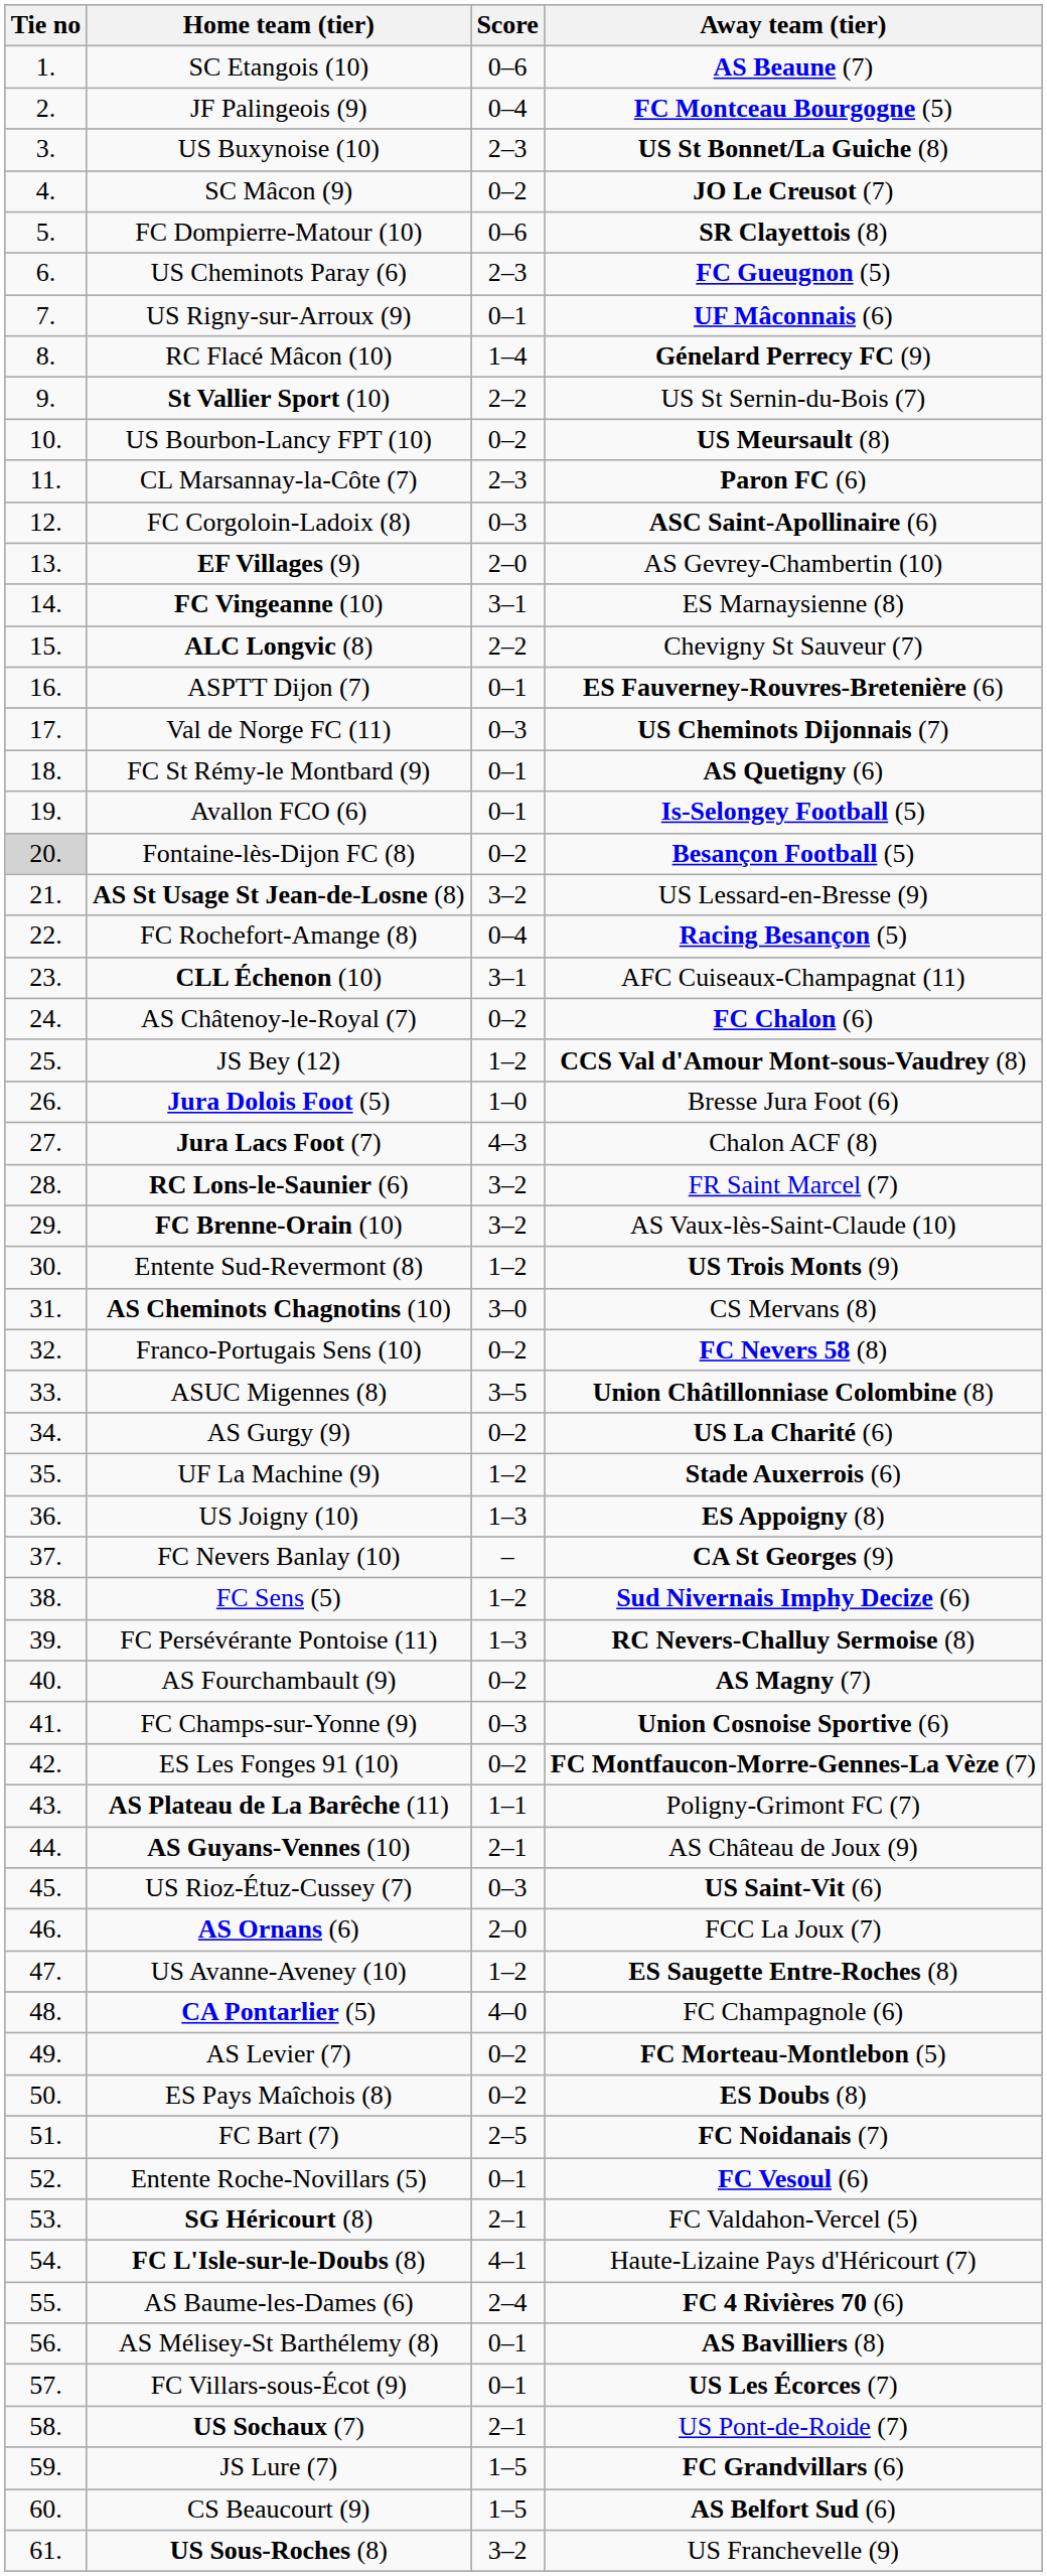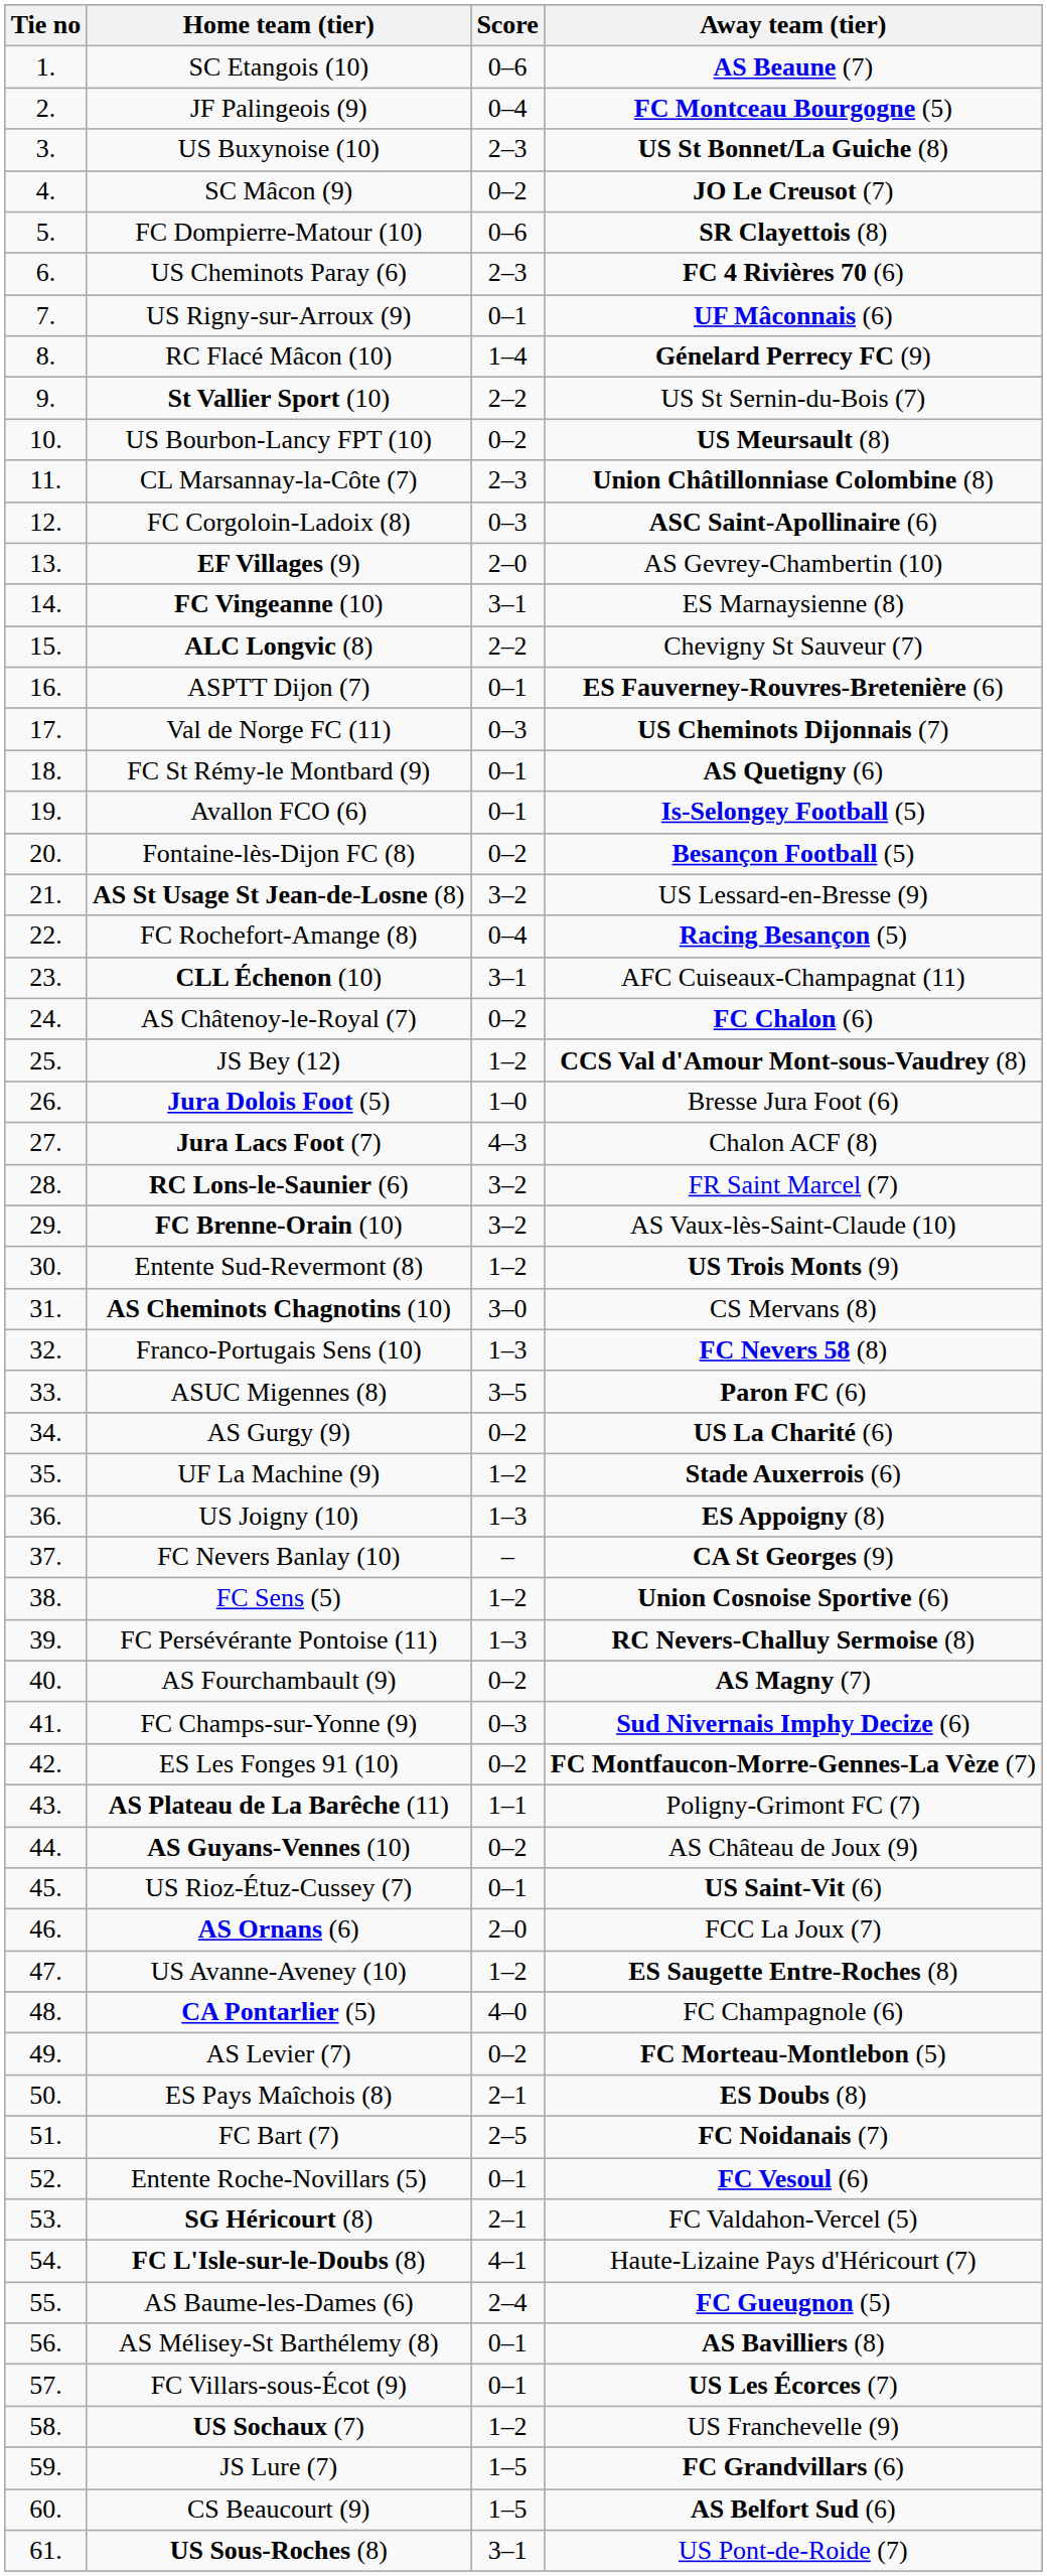 <table class="wikitable" style="text-align: center">
 <tr>
 <th>Tie no</th>
 <th>Home team (tier)</th>
 <th>Score</th>
 <th>Away team (tier)</th>
 </tr>
 <tr>
 <td>1.</td>
 <td>SC Etangois (10)</td>
 <td>0–6</td>
 <td><strong><a href='#'>AS Beaune</a></strong> (7)</td>
 </tr>
 <tr>
 <td>2.</td>
 <td>JF Palingeois (9)</td>
 <td>0–4</td>
 <td><strong><a href='#'>FC Montceau Bourgogne</a></strong> (5)</td>
 </tr>
 <tr>
 <td>3.</td>
 <td>US Buxynoise (10)</td>
 <td>2–3</td>
 <td><strong>US St Bonnet/La Guiche</strong> (8)</td>
 </tr>
 <tr>
 <td>4.</td>
 <td>SC Mâcon (9)</td>
 <td>0–2</td>
 <td><strong>JO Le Creusot</strong> (7)</td>
 </tr>
 <tr>
 <td>5.</td>
 <td>FC Dompierre-Matour (10)</td>
 <td>0–6</td>
 <td><strong>SR Clayettois</strong> (8)</td>
 </tr>
 <tr>
 <td>6.</td>
 <td>US Cheminots Paray (6)</td>
 <td>2–3</td>
-<td><strong><a href='#'>FC Gueugnon</a></strong> (5)</td>
+<td><strong>FC 4 Rivières 70</strong> (6)</td>
 </tr>
 <tr>
 <td>7.</td>
 <td>US Rigny-sur-Arroux (9)</td>
 <td>0–1</td>
 <td><strong><a href='#'>UF Mâconnais</a></strong> (6)</td>
 </tr>
 <tr>
 <td>8.</td>
 <td>RC Flacé Mâcon (10)</td>
 <td>1–4</td>
 <td><strong>Génelard Perrecy FC</strong> (9)</td>
 </tr>
 <tr>
 <td>9.</td>
 <td><strong>St Vallier Sport</strong> (10)</td>
 <td>2–2 </td>
 <td>US St Sernin-du-Bois (7)</td>
 </tr>
 <tr>
 <td>10.</td>
 <td>US Bourbon-Lancy FPT (10)</td>
 <td>0–2</td>
 <td><strong>US Meursault</strong> (8)</td>
 </tr>
 <tr>
 <td>11.</td>
 <td>CL Marsannay-la-Côte (7)</td>
 <td>2–3 </td>
-<td><strong>Paron FC</strong> (6)</td>
+<td><strong>Union Châtillonniase Colombine</strong> (8)</td>
 </tr>
 <tr>
 <td>12.</td>
 <td>FC Corgoloin-Ladoix (8)</td>
 <td>0–3</td>
 <td><strong>ASC Saint-Apollinaire</strong> (6)</td>
 </tr>
 <tr>
 <td>13.</td>
 <td><strong>EF Villages</strong> (9)</td>
 <td>2–0</td>
 <td>AS Gevrey-Chambertin (10)</td>
 </tr>
 <tr>
 <td>14.</td>
 <td><strong>FC Vingeanne</strong> (10)</td>
 <td>3–1</td>
 <td>ES Marnaysienne (8)</td>
 </tr>
 <tr>
 <td>15.</td>
 <td><strong>ALC Longvic</strong> (8)</td>
 <td>2–2 </td>
 <td>Chevigny St Sauveur (7)</td>
 </tr>
 <tr>
 <td>16.</td>
 <td>ASPTT Dijon (7)</td>
 <td>0–1</td>
 <td><strong>ES Fauverney-Rouvres-Bretenière</strong> (6)</td>
 </tr>
 <tr>
 <td>17.</td>
 <td>Val de Norge FC (11)</td>
 <td>0–3</td>
 <td><strong>US Cheminots Dijonnais</strong> (7)</td>
 </tr>
 <tr>
 <td>18.</td>
 <td>FC St Rémy-le Montbard (9)</td>
 <td>0–1</td>
 <td><strong>AS Quetigny</strong> (6)</td>
 </tr>
 <tr>
 <td>19.</td>
 <td>Avallon FCO (6)</td>
 <td>0–1</td>
 <td><strong><a href='#'>Is-Selongey Football</a></strong> (5)</td>
 </tr>
 <tr>
-<td style="background: lightgrey;">20.</td>
+<td>20.</td>
 <td>Fontaine-lès-Dijon FC (8)</td>
 <td>0–2</td>
 <td><strong><a href='#'>Besançon Football</a></strong> (5)</td>
 </tr>
 <tr>
 <td>21.</td>
 <td><strong>AS St Usage St Jean-de-Losne</strong> (8)</td>
 <td>3–2 </td>
 <td>US Lessard-en-Bresse (9)</td>
 </tr>
 <tr>
 <td>22.</td>
 <td>FC Rochefort-Amange (8)</td>
 <td>0–4</td>
 <td><strong><a href='#'>Racing Besançon</a></strong> (5)</td>
 </tr>
 <tr>
 <td>23.</td>
 <td><strong>CLL Échenon</strong> (10)</td>
 <td>3–1</td>
 <td>AFC Cuiseaux-Champagnat (11)</td>
 </tr>
 <tr>
 <td>24.</td>
 <td>AS Châtenoy-le-Royal (7)</td>
 <td>0–2</td>
 <td><strong><a href='#'>FC Chalon</a></strong> (6)</td>
 </tr>
 <tr>
 <td>25.</td>
 <td>JS Bey (12)</td>
 <td>1–2</td>
 <td><strong>CCS Val d'Amour Mont-sous-Vaudrey</strong> (8)</td>
 </tr>
 <tr>
 <td>26.</td>
 <td><strong><a href='#'>Jura Dolois Foot</a></strong> (5)</td>
 <td>1–0</td>
 <td>Bresse Jura Foot (6)</td>
 </tr>
 <tr>
 <td>27.</td>
 <td><strong>Jura Lacs Foot</strong> (7)</td>
 <td>4–3 </td>
 <td>Chalon ACF (8)</td>
 </tr>
 <tr>
 <td>28.</td>
 <td><strong>RC Lons-le-Saunier</strong> (6)</td>
 <td>3–2</td>
 <td><a href='#'>FR Saint Marcel</a> (7)</td>
 </tr>
 <tr>
 <td>29.</td>
 <td><strong>FC Brenne-Orain</strong> (10)</td>
 <td>3–2</td>
 <td>AS Vaux-lès-Saint-Claude (10)</td>
 </tr>
 <tr>
 <td>30.</td>
 <td>Entente Sud-Revermont (8)</td>
 <td>1–2 </td>
 <td><strong>US Trois Monts</strong> (9)</td>
 </tr>
 <tr>
 <td>31.</td>
 <td><strong>AS Cheminots Chagnotins</strong> (10)</td>
 <td>3–0</td>
 <td>CS Mervans (8)</td>
 </tr>
 <tr>
 <td>32.</td>
 <td>Franco-Portugais Sens (10)</td>
-<td>0–2</td>
+<td>1–3</td>
 <td><strong><a href='#'>FC Nevers 58</a></strong> (8)</td>
 </tr>
 <tr>
 <td>33.</td>
 <td>ASUC Migennes (8)</td>
 <td>3–5 </td>
-<td><strong>Union Châtillonniase Colombine</strong> (8)</td>
+<td><strong>Paron FC</strong> (6)</td>
 </tr>
 <tr>
 <td>34.</td>
 <td>AS Gurgy (9)</td>
 <td>0–2</td>
 <td><strong>US La Charité</strong> (6)</td>
 </tr>
 <tr>
 <td>35.</td>
 <td>UF La Machine (9)</td>
 <td>1–2</td>
 <td><strong>Stade Auxerrois</strong> (6)</td>
 </tr>
 <tr>
 <td>36.</td>
 <td>US Joigny (10)</td>
 <td>1–3 </td>
 <td><strong>ES Appoigny</strong> (8)</td>
 </tr>
 <tr>
 <td>37.</td>
 <td>FC Nevers Banlay (10)</td>
 <td>–</td>
 <td><strong>CA St Georges</strong> (9)</td>
 </tr>
 <tr>
 <td>38.</td>
 <td><a href='#'>FC Sens</a> (5)</td>
 <td>1–2</td>
-<td><strong><a href='#'>Sud Nivernais Imphy Decize</a></strong> (6)</td>
+<td><strong>Union Cosnoise Sportive</strong> (6)</td>
 </tr>
 <tr>
 <td>39.</td>
 <td>FC Persévérante Pontoise (11)</td>
 <td>1–3</td>
 <td><strong>RC Nevers-Challuy Sermoise</strong> (8)</td>
 </tr>
 <tr>
 <td>40.</td>
 <td>AS Fourchambault (9)</td>
 <td>0–2</td>
 <td><strong>AS Magny</strong> (7)</td>
 </tr>
 <tr>
 <td>41.</td>
 <td>FC Champs-sur-Yonne (9)</td>
 <td>0–3</td>
-<td><strong>Union Cosnoise Sportive</strong> (6)</td>
+<td><strong><a href='#'>Sud Nivernais Imphy Decize</a></strong> (6)</td>
 </tr>
 <tr>
 <td>42.</td>
 <td>ES Les Fonges 91 (10)</td>
 <td>0–2</td>
 <td><strong>FC Montfaucon-Morre-Gennes-La Vèze</strong> (7)</td>
 </tr>
 <tr>
 <td>43.</td>
 <td><strong>AS Plateau de La Barêche</strong> (11)</td>
 <td>1–1 </td>
 <td>Poligny-Grimont FC (7)</td>
 </tr>
 <tr>
 <td>44.</td>
 <td><strong>AS Guyans-Vennes</strong> (10)</td>
-<td>2–1</td>
+<td>0–2</td>
 <td>AS Château de Joux (9)</td>
 </tr>
 <tr>
 <td>45.</td>
 <td>US Rioz-Étuz-Cussey (7)</td>
-<td>0–3</td>
+<td>0–1</td>
 <td><strong>US Saint-Vit</strong> (6)</td>
 </tr>
 <tr>
 <td>46.</td>
 <td><strong><a href='#'>AS Ornans</a></strong> (6)</td>
 <td>2–0</td>
 <td>FCC La Joux (7)</td>
 </tr>
 <tr>
 <td>47.</td>
 <td>US Avanne-Aveney (10)</td>
 <td>1–2 </td>
 <td><strong>ES Saugette Entre-Roches</strong> (8)</td>
 </tr>
 <tr>
 <td>48.</td>
 <td><strong><a href='#'>CA Pontarlier</a></strong> (5)</td>
 <td>4–0</td>
 <td>FC Champagnole (6)</td>
 </tr>
 <tr>
 <td>49.</td>
 <td>AS Levier (7)</td>
 <td>0–2</td>
 <td><strong>FC Morteau-Montlebon</strong> (5)</td>
 </tr>
 <tr>
 <td>50.</td>
 <td>ES Pays Maîchois (8)</td>
-<td>0–2</td>
+<td>2–1</td>
 <td><strong>ES Doubs</strong> (8)</td>
 </tr>
 <tr>
 <td>51.</td>
 <td>FC Bart (7)</td>
 <td>2–5</td>
 <td><strong>FC Noidanais</strong> (7)</td>
 </tr>
 <tr>
 <td>52.</td>
 <td>Entente Roche-Novillars (5)</td>
 <td>0–1</td>
 <td><strong><a href='#'>FC Vesoul</a></strong> (6)</td>
 </tr>
 <tr>
 <td>53.</td>
 <td><strong>SG Héricourt</strong> (8)</td>
 <td>2–1 </td>
 <td>FC Valdahon-Vercel (5)</td>
 </tr>
 <tr>
 <td>54.</td>
 <td><strong>FC L'Isle-sur-le-Doubs</strong> (8)</td>
 <td>4–1</td>
 <td>Haute-Lizaine Pays d'Héricourt (7)</td>
 </tr>
 <tr>
 <td>55.</td>
 <td>AS Baume-les-Dames (6)</td>
 <td>2–4</td>
-<td><strong>FC 4 Rivières 70</strong> (6)</td>
+<td><strong><a href='#'>FC Gueugnon</a></strong> (5)</td>
 </tr>
 <tr>
 <td>56.</td>
 <td>AS Mélisey-St Barthélemy (8)</td>
 <td>0–1</td>
 <td><strong>AS Bavilliers</strong> (8)</td>
 </tr>
 <tr>
 <td>57.</td>
 <td>FC Villars-sous-Écot (9)</td>
 <td>0–1</td>
 <td><strong>US Les Écorces</strong> (7)</td>
 </tr>
 <tr>
 <td>58.</td>
 <td><strong>US Sochaux</strong> (7)</td>
-<td>2–1</td>
-<td><a href='#'>US Pont-de-Roide</a> (7)</td>
+<td>1–2</td>
+<td>US Franchevelle (9)</td>
 </tr>
 <tr>
 <td>59.</td>
 <td>JS Lure (7)</td>
 <td>1–5</td>
 <td><strong>FC Grandvillars</strong> (6)</td>
 </tr>
 <tr>
 <td>60.</td>
 <td>CS Beaucourt (9)</td>
 <td>1–5</td>
 <td><strong>AS Belfort Sud</strong> (6)</td>
 </tr>
 <tr>
 <td>61.</td>
 <td><strong>US Sous-Roches</strong> (8)</td>
-<td>3–2 </td>
-<td>US Franchevelle (9)</td>
+<td>3–1</td>
+<td><a href='#'>US Pont-de-Roide</a> (7)</td>
 </tr>
 </table>
